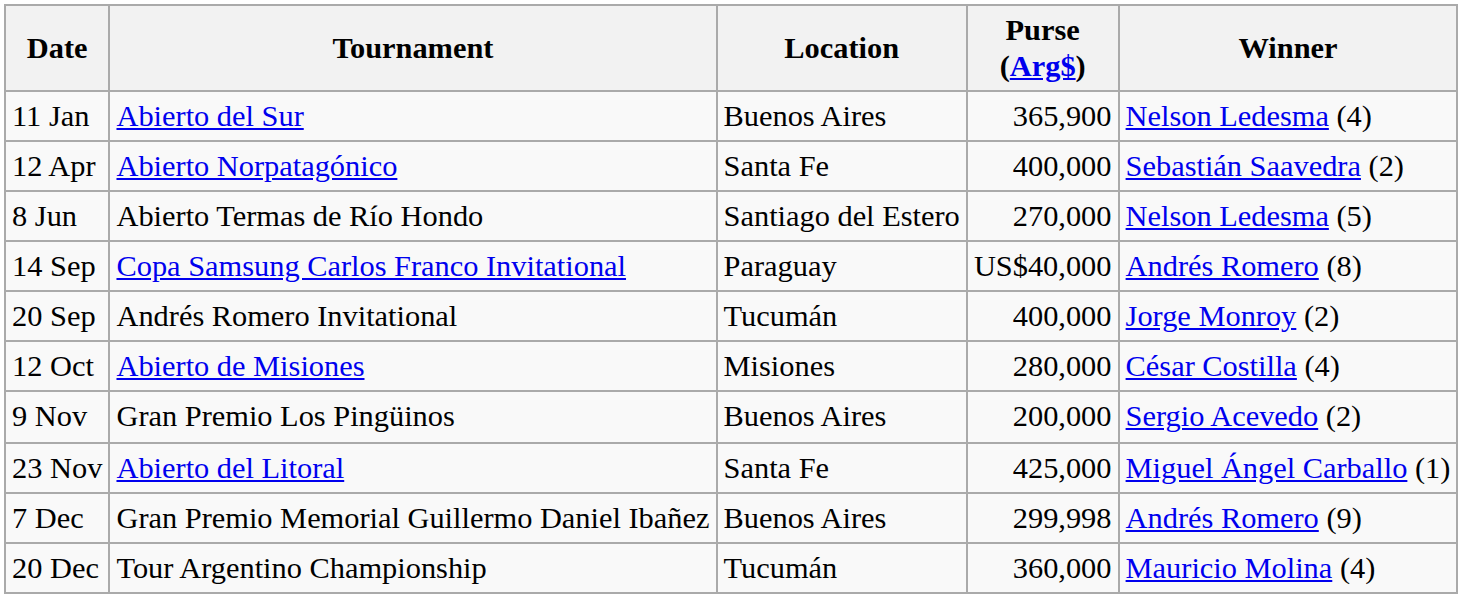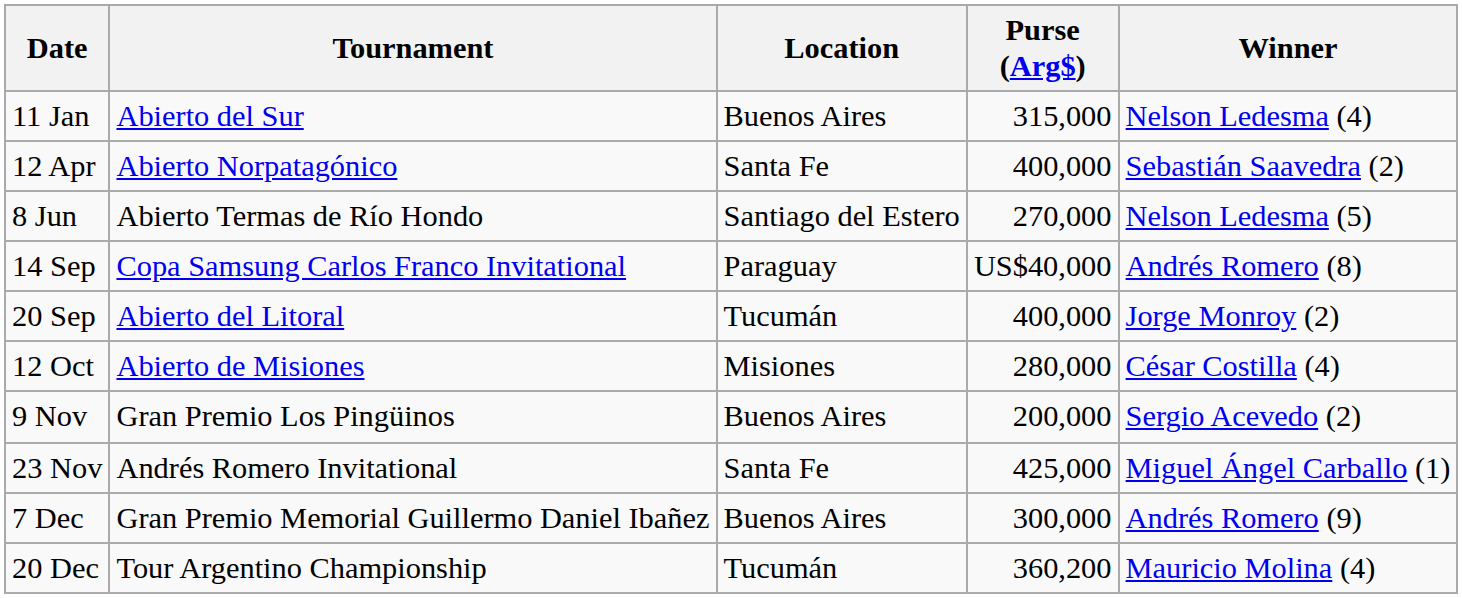 <table class="wikitable" style="font-size:95%">
 <tr>
 <th>Date</th>
 <th>Tournament</th>
 <th>Location</th>
 <th>Purse<br>(<a href='#'>Arg$</a>)</th>
 <th>Winner</th>
 </tr>
 <tr>
 <td>11 Jan</td>
 <td><a href='#'>Abierto del Sur</a></td>
 <td>Buenos Aires</td>
-<td align=right>365,900</td>
+<td align=right>315,000</td>
 <td> <a href='#'>Nelson Ledesma</a> (4)</td>
 </tr>
 <tr>
 <td>12 Apr</td>
 <td><a href='#'>Abierto Norpatagónico</a></td>
 <td>Santa Fe</td>
 <td align=right>400,000</td>
 <td> <a href='#'>Sebastián Saavedra</a> (2)</td>
 </tr>
 <tr>
 <td>8 Jun</td>
 <td>Abierto Termas de Río Hondo</td>
 <td>Santiago del Estero</td>
 <td align=right>270,000</td>
 <td> <a href='#'>Nelson Ledesma</a> (5)</td>
 </tr>
 <tr>
 <td>14 Sep</td>
 <td><a href='#'>Copa Samsung Carlos Franco Invitational</a></td>
 <td>Paraguay</td>
 <td align=right>US$40,000</td>
 <td> <a href='#'>Andrés Romero</a> (8)</td>
 </tr>
 <tr>
 <td>20 Sep</td>
-<td>Andrés Romero Invitational</td>
+<td><a href='#'>Abierto del Litoral</a></td>
 <td>Tucumán</td>
 <td align=right>400,000</td>
 <td> <a href='#'>Jorge Monroy</a> (2)</td>
 </tr>
 <tr>
 <td>12 Oct</td>
 <td><a href='#'>Abierto de Misiones</a></td>
 <td>Misiones</td>
 <td align=right>280,000</td>
 <td> <a href='#'>César Costilla</a> (4)</td>
 </tr>
 <tr>
 <td>9 Nov</td>
 <td>Gran Premio Los Pingüinos</td>
 <td>Buenos Aires</td>
 <td align=right>200,000</td>
 <td> <a href='#'>Sergio Acevedo</a> (2)</td>
 </tr>
 <tr>
 <td>23 Nov</td>
-<td><a href='#'>Abierto del Litoral</a></td>
+<td>Andrés Romero Invitational</td>
 <td>Santa Fe</td>
 <td align=right>425,000</td>
 <td> <a href='#'>Miguel Ángel Carballo</a> (1)</td>
 </tr>
 <tr>
 <td>7 Dec</td>
 <td>Gran Premio Memorial Guillermo Daniel Ibañez</td>
 <td>Buenos Aires</td>
-<td align=right>299,998</td>
+<td align=right>300,000</td>
 <td> <a href='#'>Andrés Romero</a> (9)</td>
 </tr>
 <tr>
 <td>20 Dec</td>
 <td>Tour Argentino Championship</td>
 <td>Tucumán</td>
-<td align=right>360,000</td>
+<td align=right>360,200</td>
 <td> <a href='#'>Mauricio Molina</a> (4)</td>
 </tr>
 </table>
